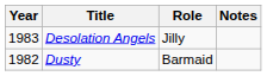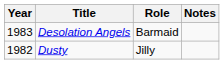 <table class=wikitable>
 <tr>
 <th>Year</th>
 <th>Title</th>
 <th>Role</th>
 <th>Notes</th>
 </tr>
 <tr>
 <td>1983</td>
 <td><em><a href='#'>Desolation Angels</a></em></td>
-<td>Jilly</td>
+<td>Barmaid</td>
 <td></td>
 </tr>
 <tr>
 <td>1982</td>
 <td><em><a href='#'>Dusty</a></em></td>
-<td>Barmaid</td>
+<td>Jilly</td>
 <td></td>
 </tr>
 </table>
